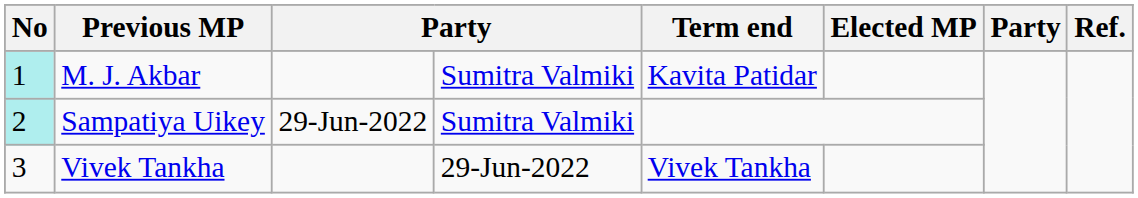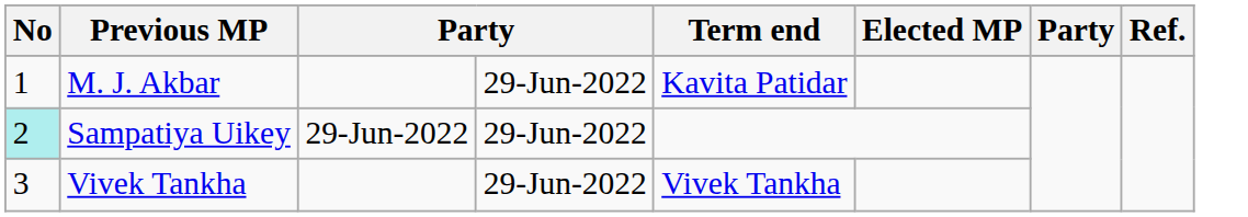 <table class="wikitable sortable">
 <tr>
 <th>No</th>
 <th>Previous MP</th>
 <th colspan="2">Party</th>
 <th>Term end</th>
 <th>Elected MP</th>
 <th colspan="2">Party</th>
 <th>Ref.</th>
 </tr>
 <tr>
-<td style="background: paleturquoise;">1</td>
+<td>1</td>
 <td><a href='#'>M. J. Akbar</a></td>
 <td></td>
-<td><a href='#'>Sumitra Valmiki</a></td>
+<td>29-Jun-2022</td>
 <td><a href='#'>Kavita Patidar</a></td>
 <td></td>
 <td rowspan="3"></td>
 </tr>
 <tr>
 <td style="background: paleturquoise;">2</td>
 <td><a href='#'>Sampatiya Uikey</a></td>
 <td>29-Jun-2022</td>
-<td><a href='#'>Sumitra Valmiki</a></td>
+<td>29-Jun-2022</td>
 </tr>
 <tr>
 <td>3</td>
 <td><a href='#'>Vivek Tankha</a></td>
 <td></td>
 <td>29-Jun-2022</td>
 <td><a href='#'>Vivek Tankha</a></td>
 <td></td>
 </tr>
 </table>
